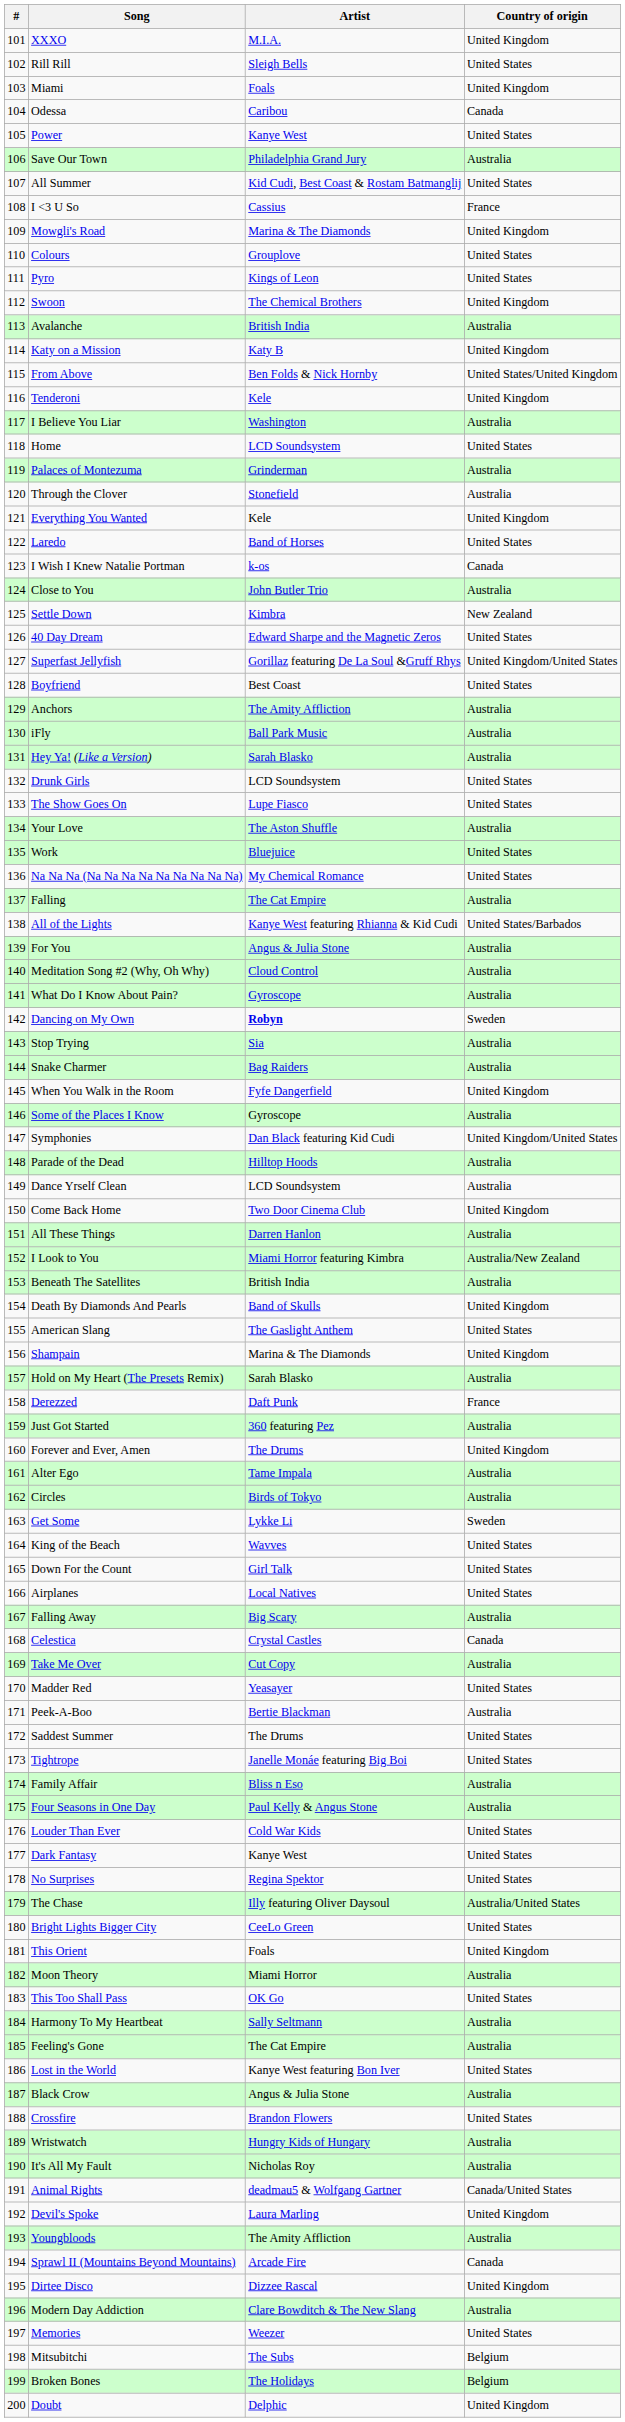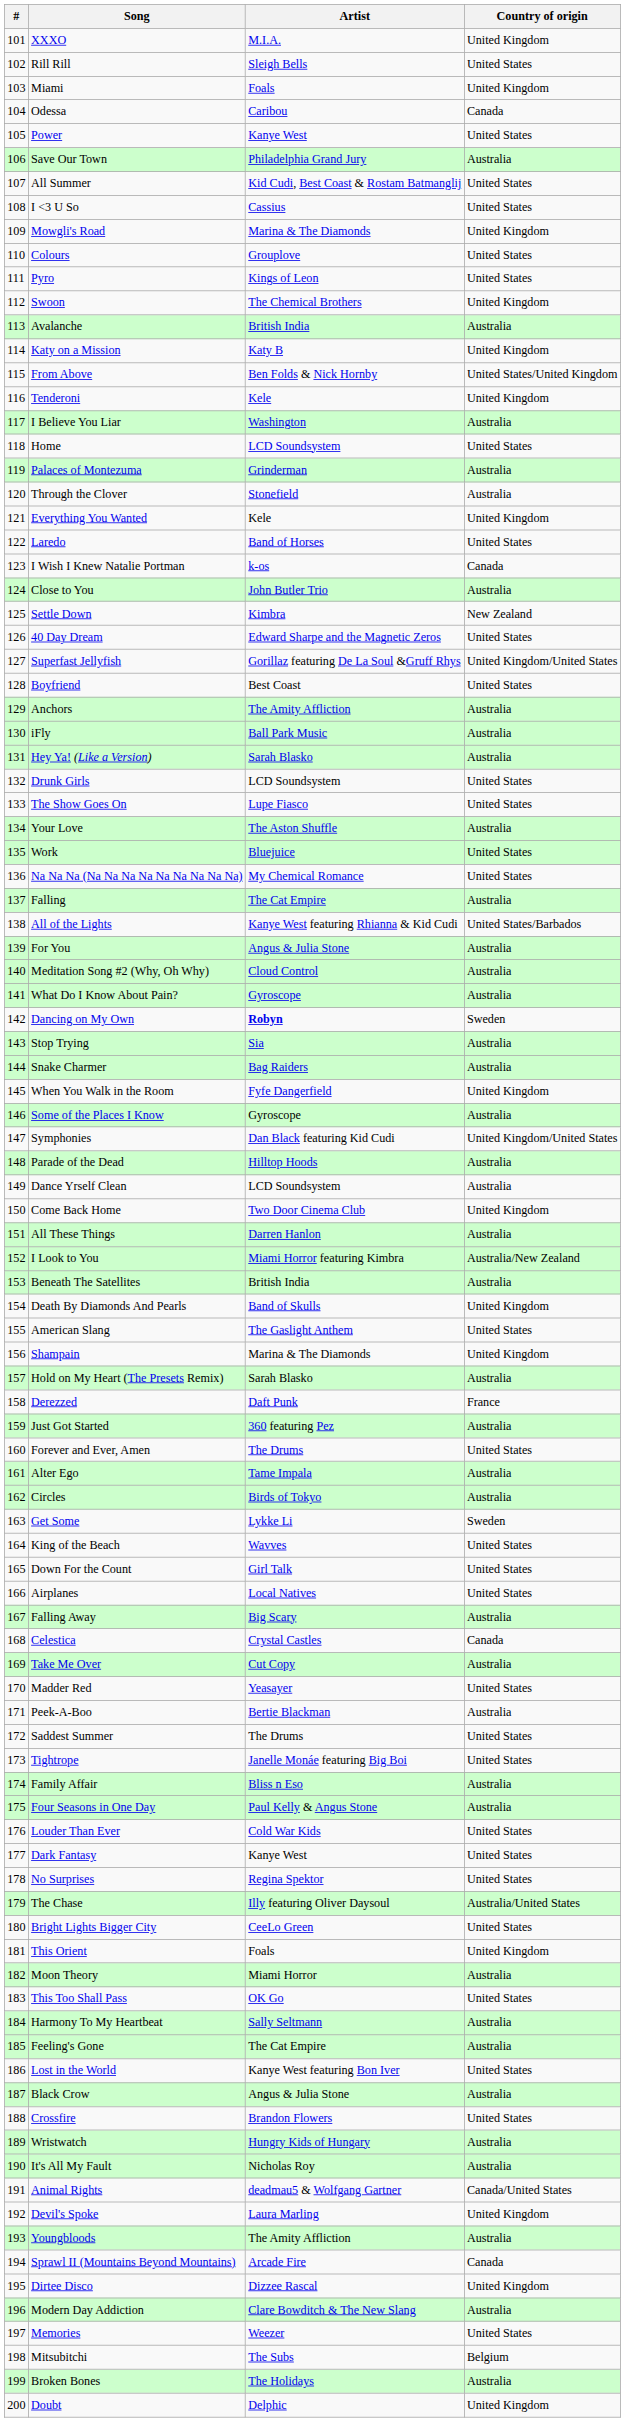 <table class="wikitable sortable mw-collapsible mw-collapsed" style="font-size:0.95em;line-height:1.5em;">
 <tr>
 <th>#</th>
 <th>Song</th>
 <th>Artist</th>
 <th>Country of origin</th>
 </tr>
 <tr>
 <td>101</td>
 <td><a href='#'>XXXO</a></td>
 <td><a href='#'>M.I.A.</a></td>
 <td>United Kingdom</td>
 </tr>
 <tr>
 <td>102</td>
 <td>Rill Rill</td>
 <td><a href='#'>Sleigh Bells</a></td>
 <td>United States</td>
 </tr>
 <tr>
 <td>103</td>
 <td>Miami</td>
 <td><a href='#'>Foals</a></td>
 <td>United Kingdom</td>
 </tr>
 <tr>
 <td>104</td>
 <td>Odessa</td>
 <td><a href='#'>Caribou</a></td>
 <td>Canada</td>
 </tr>
 <tr>
 <td>105</td>
 <td><a href='#'>Power</a></td>
 <td><a href='#'>Kanye West</a></td>
 <td>United States</td>
 </tr>
 <tr style="background:#ccffcc">
 <td>106</td>
 <td>Save Our Town</td>
 <td><a href='#'>Philadelphia Grand Jury</a></td>
 <td>Australia</td>
 </tr>
 <tr>
 <td>107</td>
 <td>All Summer</td>
 <td><a href='#'>Kid Cudi</a>, <a href='#'>Best Coast</a> & <a href='#'>Rostam Batmanglij</a></td>
 <td>United States</td>
 </tr>
 <tr>
 <td>108</td>
 <td>I <3 U So</td>
 <td><a href='#'>Cassius</a></td>
-<td>France</td>
+<td>United States</td>
 </tr>
 <tr>
 <td>109</td>
 <td><a href='#'>Mowgli's Road</a></td>
 <td><a href='#'>Marina & The Diamonds</a></td>
 <td>United Kingdom</td>
 </tr>
 <tr>
 <td>110</td>
 <td><a href='#'>Colours</a></td>
 <td><a href='#'>Grouplove</a></td>
 <td>United States</td>
 </tr>
 <tr>
 <td>111</td>
 <td><a href='#'>Pyro</a></td>
 <td><a href='#'>Kings of Leon</a></td>
 <td>United States</td>
 </tr>
 <tr>
 <td>112</td>
 <td><a href='#'>Swoon</a></td>
 <td><a href='#'>The Chemical Brothers</a></td>
 <td>United Kingdom</td>
 </tr>
 <tr style="background:#ccffcc">
 <td>113</td>
 <td>Avalanche</td>
 <td><a href='#'>British India</a></td>
 <td>Australia</td>
 </tr>
 <tr>
 <td>114</td>
 <td><a href='#'>Katy on a Mission</a></td>
 <td><a href='#'>Katy B</a></td>
 <td>United Kingdom</td>
 </tr>
 <tr>
 <td>115</td>
 <td><a href='#'>From Above</a></td>
 <td><a href='#'>Ben Folds</a> & <a href='#'>Nick Hornby</a></td>
 <td>United States/United Kingdom</td>
 </tr>
 <tr>
 <td>116</td>
 <td><a href='#'>Tenderoni</a></td>
 <td><a href='#'>Kele</a></td>
 <td>United Kingdom</td>
 </tr>
 <tr style="background:#ccffcc">
 <td>117</td>
 <td>I Believe You Liar</td>
 <td><a href='#'>Washington</a></td>
 <td>Australia</td>
 </tr>
 <tr>
 <td>118</td>
 <td>Home</td>
 <td><a href='#'>LCD Soundsystem</a></td>
 <td>United States</td>
 </tr>
 <tr style="background:#ccffcc">
 <td>119</td>
 <td><a href='#'>Palaces of Montezuma</a></td>
 <td><a href='#'>Grinderman</a></td>
 <td>Australia</td>
 </tr>
 <tr>
 <td>120</td>
 <td>Through the Clover</td>
 <td><a href='#'>Stonefield</a></td>
 <td>Australia</td>
 </tr>
 <tr>
 <td>121</td>
 <td><a href='#'>Everything You Wanted</a></td>
 <td>Kele</td>
 <td>United Kingdom</td>
 </tr>
 <tr>
 <td>122</td>
 <td><a href='#'>Laredo</a></td>
 <td><a href='#'>Band of Horses</a></td>
 <td>United States</td>
 </tr>
 <tr>
 <td>123</td>
 <td>I Wish I Knew Natalie Portman</td>
 <td><a href='#'>k-os</a></td>
 <td>Canada</td>
 </tr>
 <tr style="background:#ccffcc">
 <td>124</td>
 <td>Close to You</td>
 <td><a href='#'>John Butler Trio</a></td>
 <td>Australia</td>
 </tr>
 <tr>
 <td>125</td>
 <td><a href='#'>Settle Down</a></td>
 <td><a href='#'>Kimbra</a></td>
 <td>New Zealand</td>
 </tr>
 <tr>
 <td>126</td>
 <td><a href='#'>40 Day Dream</a></td>
 <td><a href='#'>Edward Sharpe and the Magnetic Zeros</a></td>
 <td>United States</td>
 </tr>
 <tr>
 <td>127</td>
 <td><a href='#'>Superfast Jellyfish</a></td>
 <td><a href='#'>Gorillaz</a> featuring <a href='#'>De La Soul</a> &<a href='#'>Gruff Rhys</a></td>
 <td>United Kingdom/United States</td>
 </tr>
 <tr>
 <td>128</td>
 <td><a href='#'>Boyfriend</a></td>
 <td>Best Coast</td>
 <td>United States</td>
 </tr>
 <tr style="background:#ccffcc">
 <td>129</td>
 <td>Anchors</td>
 <td><a href='#'>The Amity Affliction</a></td>
 <td>Australia</td>
 </tr>
 <tr style="background:#ccffcc">
 <td>130</td>
 <td>iFly</td>
 <td><a href='#'>Ball Park Music</a></td>
 <td>Australia</td>
 </tr>
 <tr style="background:#ccffcc">
 <td>131</td>
 <td><a href='#'>Hey Ya!</a> <em>(<a href='#'>Like a Version</a>)</em></td>
 <td><a href='#'>Sarah Blasko</a></td>
 <td>Australia</td>
 </tr>
 <tr>
 <td>132</td>
 <td><a href='#'>Drunk Girls</a></td>
 <td>LCD Soundsystem</td>
 <td>United States</td>
 </tr>
 <tr>
 <td>133</td>
 <td><a href='#'>The Show Goes On</a></td>
 <td><a href='#'>Lupe Fiasco</a></td>
 <td>United States</td>
 </tr>
 <tr style="background:#ccffcc">
 <td>134</td>
 <td>Your Love</td>
 <td><a href='#'>The Aston Shuffle</a></td>
 <td>Australia</td>
 </tr>
 <tr style="background:#ccffcc">
 <td>135</td>
 <td>Work</td>
 <td><a href='#'>Bluejuice</a></td>
 <td>United States</td>
 </tr>
 <tr>
 <td>136</td>
 <td><a href='#'>Na Na Na (Na Na Na Na Na Na Na Na Na)</a></td>
 <td><a href='#'>My Chemical Romance</a></td>
 <td>United States</td>
 </tr>
 <tr style="background:#ccffcc">
 <td>137</td>
 <td>Falling</td>
 <td><a href='#'>The Cat Empire</a></td>
 <td>Australia</td>
 </tr>
 <tr>
 <td>138</td>
 <td><a href='#'>All of the Lights</a></td>
 <td><a href='#'>Kanye West</a> featuring <a href='#'>Rhianna</a> & Kid Cudi</td>
 <td>United States/Barbados</td>
 </tr>
 <tr style="background:#ccffcc">
 <td>139</td>
 <td>For You</td>
 <td><a href='#'>Angus & Julia Stone</a></td>
 <td>Australia</td>
 </tr>
 <tr style="background:#ccffcc">
 <td>140</td>
 <td>Meditation Song #2 (Why, Oh Why)</td>
 <td><a href='#'>Cloud Control</a></td>
 <td>Australia</td>
 </tr>
 <tr style="background:#ccffcc">
 <td>141</td>
 <td>What Do I Know About Pain?</td>
 <td><a href='#'>Gyroscope</a></td>
 <td>Australia</td>
 </tr>
 <tr>
 <td>142</td>
 <td><a href='#'>Dancing on My Own</a></td>
 <td><strong><a href='#'>Robyn</a></strong></td>
 <td>Sweden</td>
 </tr>
 <tr style="background:#ccffcc">
 <td>143</td>
 <td>Stop Trying</td>
 <td><a href='#'>Sia</a></td>
 <td>Australia</td>
 </tr>
 <tr style="background:#ccffcc">
 <td>144</td>
 <td>Snake Charmer</td>
 <td><a href='#'>Bag Raiders</a></td>
 <td>Australia</td>
 </tr>
 <tr>
 <td>145</td>
 <td>When You Walk in the Room</td>
 <td><a href='#'>Fyfe Dangerfield</a></td>
 <td>United Kingdom</td>
 </tr>
 <tr style="background:#ccffcc">
 <td>146</td>
 <td><a href='#'>Some of the Places I Know</a></td>
 <td>Gyroscope</td>
 <td>Australia</td>
 </tr>
 <tr>
 <td>147</td>
 <td>Symphonies</td>
 <td><a href='#'>Dan Black</a> featuring Kid Cudi</td>
 <td>United Kingdom/United States</td>
 </tr>
 <tr style="background:#ccffcc">
 <td>148</td>
 <td>Parade of the Dead</td>
 <td><a href='#'>Hilltop Hoods</a></td>
 <td>Australia</td>
 </tr>
 <tr>
 <td>149</td>
 <td>Dance Yrself Clean</td>
 <td>LCD Soundsystem</td>
 <td>Australia</td>
 </tr>
 <tr>
 <td>150</td>
 <td>Come Back Home</td>
 <td><a href='#'>Two Door Cinema Club</a></td>
 <td>United Kingdom</td>
 </tr>
 <tr style="background:#ccffcc">
 <td>151</td>
 <td>All These Things</td>
 <td><a href='#'>Darren Hanlon</a></td>
 <td>Australia</td>
 </tr>
 <tr style="background:#ccffcc">
 <td>152</td>
 <td>I Look to You</td>
 <td><a href='#'>Miami Horror</a> featuring Kimbra</td>
 <td>Australia/New Zealand</td>
 </tr>
 <tr style="background:#ccffcc">
 <td>153</td>
 <td>Beneath The Satellites</td>
 <td>British India</td>
 <td>Australia</td>
 </tr>
 <tr>
 <td>154</td>
 <td>Death By Diamonds And Pearls</td>
 <td><a href='#'>Band of Skulls</a></td>
 <td>United Kingdom</td>
 </tr>
 <tr>
 <td>155</td>
 <td>American Slang</td>
 <td><a href='#'>The Gaslight Anthem</a></td>
 <td>United States</td>
 </tr>
 <tr>
 <td>156</td>
 <td><a href='#'>Shampain</a></td>
 <td>Marina & The Diamonds</td>
 <td>United Kingdom</td>
 </tr>
 <tr style="background:#ccffcc">
 <td>157</td>
 <td>Hold on My Heart (<a href='#'>The Presets</a> Remix)</td>
 <td>Sarah Blasko</td>
 <td>Australia</td>
 </tr>
 <tr>
 <td>158</td>
 <td><a href='#'>Derezzed</a></td>
 <td><a href='#'>Daft Punk</a></td>
 <td>France</td>
 </tr>
 <tr style="background:#ccffcc">
 <td>159</td>
 <td>Just Got Started</td>
 <td><a href='#'>360</a> featuring <a href='#'>Pez</a></td>
 <td>Australia</td>
 </tr>
 <tr>
 <td>160</td>
 <td>Forever and Ever, Amen</td>
 <td><a href='#'>The Drums</a></td>
-<td>United Kingdom</td>
+<td>United States</td>
 </tr>
 <tr style="background:#ccffcc">
 <td>161</td>
 <td>Alter Ego</td>
 <td><a href='#'>Tame Impala</a></td>
 <td>Australia</td>
 </tr>
 <tr style="background:#ccffcc">
 <td>162</td>
 <td>Circles</td>
 <td><a href='#'>Birds of Tokyo</a></td>
 <td>Australia</td>
 </tr>
 <tr>
 <td>163</td>
 <td><a href='#'>Get Some</a></td>
 <td><a href='#'>Lykke Li</a></td>
 <td>Sweden</td>
 </tr>
 <tr>
 <td>164</td>
 <td>King of the Beach</td>
 <td><a href='#'>Wavves</a></td>
 <td>United States</td>
 </tr>
 <tr>
 <td>165</td>
 <td>Down For the Count</td>
 <td><a href='#'>Girl Talk</a></td>
 <td>United States</td>
 </tr>
 <tr>
 <td>166</td>
 <td>Airplanes</td>
 <td><a href='#'>Local Natives</a></td>
 <td>United States</td>
 </tr>
 <tr style="background:#ccffcc">
 <td>167</td>
 <td>Falling Away</td>
 <td><a href='#'>Big Scary</a></td>
 <td>Australia</td>
 </tr>
 <tr>
 <td>168</td>
 <td><a href='#'>Celestica</a></td>
 <td><a href='#'>Crystal Castles</a></td>
 <td>Canada</td>
 </tr>
 <tr style="background:#ccffcc">
 <td>169</td>
 <td><a href='#'>Take Me Over</a></td>
 <td><a href='#'>Cut Copy</a></td>
 <td>Australia</td>
 </tr>
 <tr>
 <td>170</td>
 <td>Madder Red</td>
 <td><a href='#'>Yeasayer</a></td>
 <td>United States</td>
 </tr>
 <tr>
 <td>171</td>
 <td>Peek-A-Boo</td>
 <td><a href='#'>Bertie Blackman</a></td>
 <td>Australia</td>
 </tr>
 <tr>
 <td>172</td>
 <td>Saddest Summer</td>
 <td>The Drums</td>
 <td>United States</td>
 </tr>
 <tr>
 <td>173</td>
 <td><a href='#'>Tightrope</a></td>
 <td><a href='#'>Janelle Monáe</a> featuring <a href='#'>Big Boi</a></td>
 <td>United States</td>
 </tr>
 <tr style="background:#ccffcc">
 <td>174</td>
 <td>Family Affair</td>
 <td><a href='#'>Bliss n Eso</a></td>
 <td>Australia</td>
 </tr>
 <tr style="background:#ccffcc">
 <td>175</td>
 <td><a href='#'>Four Seasons in One Day</a></td>
 <td><a href='#'>Paul Kelly</a> & <a href='#'>Angus Stone</a></td>
 <td>Australia</td>
 </tr>
 <tr>
 <td>176</td>
 <td><a href='#'>Louder Than Ever</a></td>
 <td><a href='#'>Cold War Kids</a></td>
 <td>United States</td>
 </tr>
 <tr>
 <td>177</td>
 <td><a href='#'>Dark Fantasy</a></td>
 <td>Kanye West</td>
 <td>United States</td>
 </tr>
 <tr>
 <td>178</td>
 <td><a href='#'>No Surprises</a></td>
 <td><a href='#'>Regina Spektor</a></td>
 <td>United States</td>
 </tr>
 <tr style="background:#ccffcc">
 <td>179</td>
 <td>The Chase</td>
 <td><a href='#'>Illy</a> featuring Oliver Daysoul</td>
 <td>Australia/United States</td>
 </tr>
 <tr>
 <td>180</td>
 <td><a href='#'>Bright Lights Bigger City</a></td>
 <td><a href='#'>CeeLo Green</a></td>
 <td>United States</td>
 </tr>
 <tr>
 <td>181</td>
 <td><a href='#'>This Orient</a></td>
 <td>Foals</td>
 <td>United Kingdom</td>
 </tr>
 <tr style="background:#ccffcc">
 <td>182</td>
 <td>Moon Theory</td>
 <td>Miami Horror</td>
 <td>Australia</td>
 </tr>
 <tr>
 <td>183</td>
 <td><a href='#'>This Too Shall Pass</a></td>
 <td><a href='#'>OK Go</a></td>
 <td>United States</td>
 </tr>
 <tr style="background:#ccffcc">
 <td>184</td>
 <td>Harmony To My Heartbeat</td>
 <td><a href='#'>Sally Seltmann</a></td>
 <td>Australia</td>
 </tr>
 <tr style="background:#ccffcc">
 <td>185</td>
 <td>Feeling's Gone</td>
 <td>The Cat Empire</td>
 <td>Australia</td>
 </tr>
 <tr>
 <td>186</td>
 <td><a href='#'>Lost in the World</a></td>
 <td>Kanye West featuring <a href='#'>Bon Iver</a></td>
 <td>United States</td>
 </tr>
 <tr style="background:#ccffcc">
 <td>187</td>
 <td>Black Crow</td>
 <td>Angus & Julia Stone</td>
 <td>Australia</td>
 </tr>
 <tr>
 <td>188</td>
 <td><a href='#'>Crossfire</a></td>
 <td><a href='#'>Brandon Flowers</a></td>
 <td>United States</td>
 </tr>
 <tr style="background:#ccffcc">
 <td>189</td>
 <td>Wristwatch</td>
 <td><a href='#'>Hungry Kids of Hungary</a></td>
 <td>Australia</td>
 </tr>
 <tr style="background:#ccffcc">
 <td>190</td>
 <td>It's All My Fault</td>
 <td>Nicholas Roy</td>
 <td>Australia</td>
 </tr>
 <tr>
 <td>191</td>
 <td><a href='#'>Animal Rights</a></td>
 <td><a href='#'>deadmau5</a> & <a href='#'>Wolfgang Gartner</a></td>
 <td>Canada/United States</td>
 </tr>
 <tr>
 <td>192</td>
 <td><a href='#'>Devil's Spoke</a></td>
 <td><a href='#'>Laura Marling</a></td>
 <td>United Kingdom</td>
 </tr>
 <tr style="background:#ccffcc">
 <td>193</td>
 <td><a href='#'>Youngbloods</a></td>
 <td>The Amity Affliction</td>
 <td>Australia</td>
 </tr>
 <tr>
 <td>194</td>
 <td><a href='#'>Sprawl II (Mountains Beyond Mountains)</a></td>
 <td><a href='#'>Arcade Fire</a></td>
 <td>Canada</td>
 </tr>
 <tr>
 <td>195</td>
 <td><a href='#'>Dirtee Disco</a></td>
 <td><a href='#'>Dizzee Rascal</a></td>
 <td>United Kingdom</td>
 </tr>
 <tr style="background:#ccffcc">
 <td>196</td>
 <td>Modern Day Addiction</td>
 <td><a href='#'>Clare Bowditch & The New Slang</a></td>
 <td>Australia</td>
 </tr>
 <tr>
 <td>197</td>
 <td><a href='#'>Memories</a></td>
 <td><a href='#'>Weezer</a></td>
 <td>United States</td>
 </tr>
 <tr>
 <td>198</td>
 <td>Mitsubitchi</td>
 <td><a href='#'>The Subs</a></td>
 <td>Belgium</td>
 </tr>
 <tr style="background:#ccffcc">
 <td>199</td>
 <td>Broken Bones</td>
 <td><a href='#'>The Holidays</a></td>
-<td>Belgium</td>
+<td>Australia</td>
 </tr>
 <tr>
 <td>200</td>
 <td><a href='#'>Doubt</a></td>
 <td><a href='#'>Delphic</a></td>
 <td>United Kingdom</td>
 </tr>
 </table>
